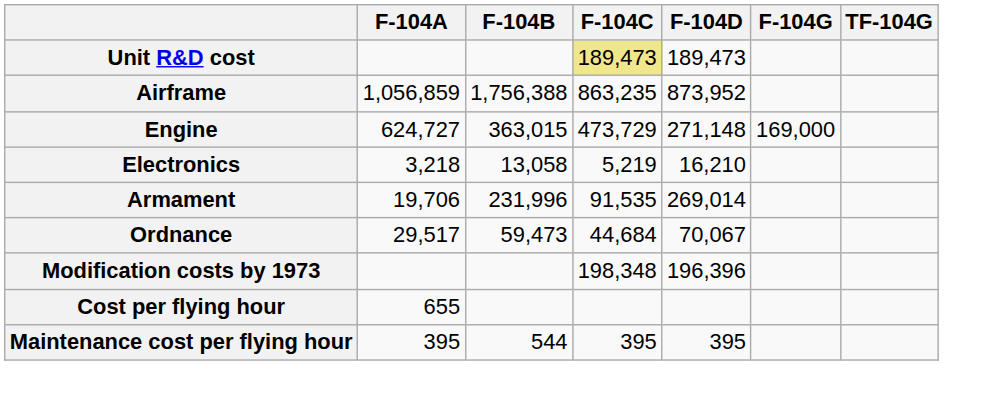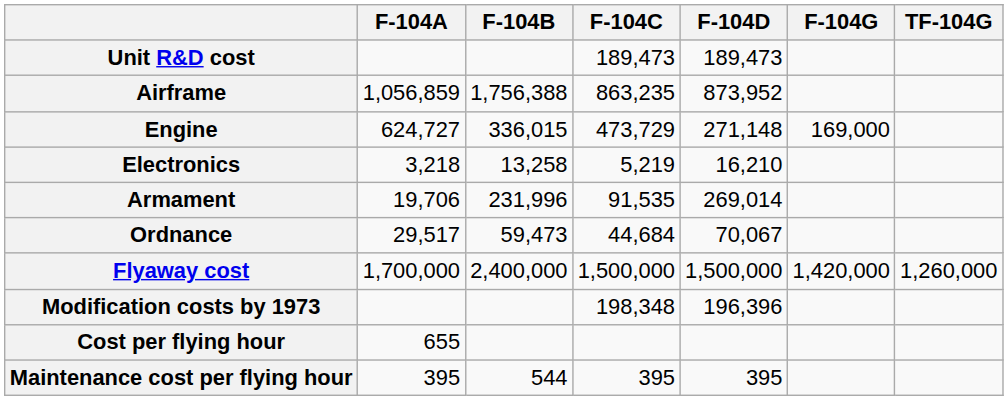 <table class="wikitable" style="text-align:center; font-size:97%;">
 <tr>
 <th></th>
 <th>F-104A</th>
 <th>F-104B</th>
 <th>F-104C</th>
 <th>F-104D</th>
 <th>F-104G</th>
 <th>TF-104G</th>
 </tr>
 <tr style="text-align:right;">
 <th>Unit <a href='#'>R&D</a> cost</th>
 <td></td>
 <td></td>
-<td style="background: khaki;">189,473</td>
+<td>189,473</td>
 <td>189,473</td>
 <td></td>
 <td></td>
 </tr>
 <tr style="text-align:right;">
 <th>Airframe</th>
 <td>1,056,859</td>
 <td>1,756,388</td>
 <td>863,235</td>
 <td>873,952</td>
 <td></td>
 <td></td>
 </tr>
 <tr style="text-align:right;">
 <th>Engine</th>
 <td>624,727</td>
-<td>363,015</td>
+<td>336,015</td>
 <td>473,729</td>
 <td>271,148</td>
 <td>169,000</td>
 <td></td>
 </tr>
 <tr style="text-align:right;">
 <th>Electronics</th>
 <td>3,218</td>
-<td>13,058</td>
+<td>13,258</td>
 <td>5,219</td>
 <td>16,210</td>
 <td></td>
 <td></td>
 </tr>
 <tr style="text-align:right;">
 <th>Armament</th>
 <td>19,706</td>
 <td>231,996</td>
 <td>91,535</td>
 <td>269,014</td>
 <td></td>
 <td></td>
 </tr>
 <tr style="text-align:right;">
 <th>Ordnance</th>
 <td>29,517</td>
 <td>59,473</td>
 <td>44,684</td>
 <td>70,067</td>
 <td></td>
 <td></td>
+</tr>
+<tr style="text-align:right;">
+<th><a href='#'>Flyaway cost</a></th>
+<td>1,700,000</td>
+<td>2,400,000</td>
+<td>1,500,000</td>
+<td>1,500,000</td>
+<td>1,420,000</td>
+<td>1,260,000</td>
 </tr>
 <tr style="text-align:right;">
 <th>Modification costs by 1973</th>
 <td></td>
 <td></td>
 <td>198,348</td>
 <td>196,396</td>
 <td></td>
 <td></td>
 </tr>
 <tr style="text-align:right;">
 <th>Cost per flying hour</th>
 <td>655</td>
 <td></td>
 <td></td>
 <td></td>
 <td></td>
 <td></td>
 </tr>
 <tr style="text-align:right;">
 <th>Maintenance cost per flying hour</th>
 <td>395</td>
 <td>544</td>
 <td>395</td>
 <td>395</td>
 <td></td>
 <td></td>
 </tr>
 </table>
